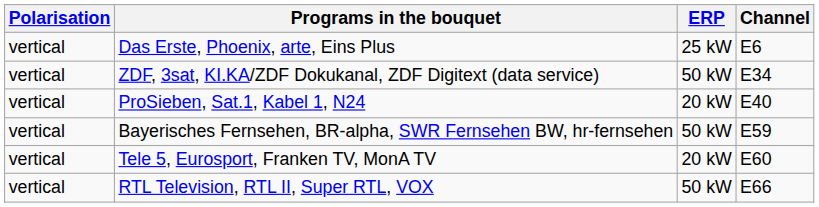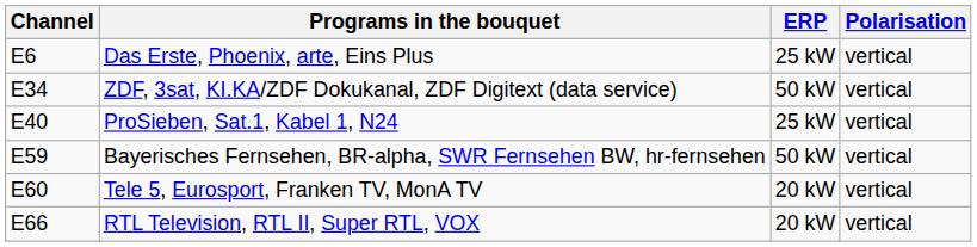 <table class="wikitable">
 <tr>
-<th><a href='#'>Polarisation</a></th>
+<th>Channel</th>
 <th>Programs in the bouquet</th>
 <th><a href='#'>ERP</a></th>
-<th>Channel</th>
+<th><a href='#'>Polarisation</a></th>
 </tr>
 <tr>
-<td>vertical</td>
+<td>E6</td>
 <td><a href='#'>Das Erste</a>, <a href='#'>Phoenix</a>, <a href='#'>arte</a>, Eins Plus</td>
 <td>25 kW</td>
-<td>E6</td>
+<td>vertical</td>
 </tr>
 <tr>
-<td>vertical</td>
+<td>E34</td>
 <td><a href='#'>ZDF</a>, <a href='#'>3sat</a>, <a href='#'>KI.KA</a>/ZDF Dokukanal, ZDF Digitext (data service)</td>
 <td>50 kW</td>
-<td>E34</td>
+<td>vertical</td>
 </tr>
 <tr>
+<td>E40</td>
+<td><a href='#'>ProSieben</a>, <a href='#'>Sat.1</a>, <a href='#'>Kabel 1</a>, <a href='#'>N24</a></td>
+<td>25 kW</td>
 <td>vertical</td>
-<td><a href='#'>ProSieben</a>, <a href='#'>Sat.1</a>, <a href='#'>Kabel 1</a>, <a href='#'>N24</a></td>
-<td>20 kW</td>
-<td>E40</td>
 </tr>
 <tr>
-<td>vertical</td>
+<td>E59</td>
 <td>Bayerisches Fernsehen, BR-alpha, <a href='#'>SWR Fernsehen</a> BW, hr-fernsehen</td>
 <td>50 kW</td>
-<td>E59</td>
+<td>vertical</td>
 </tr>
 <tr>
-<td>vertical</td>
+<td>E60</td>
 <td><a href='#'>Tele 5</a>, <a href='#'>Eurosport</a>, Franken TV, MonA TV</td>
 <td>20 kW</td>
-<td>E60</td>
+<td>vertical</td>
 </tr>
 <tr>
+<td>E66</td>
+<td><a href='#'>RTL Television</a>, <a href='#'>RTL II</a>, <a href='#'>Super RTL</a>, <a href='#'>VOX</a></td>
+<td>20 kW</td>
 <td>vertical</td>
-<td><a href='#'>RTL Television</a>, <a href='#'>RTL II</a>, <a href='#'>Super RTL</a>, <a href='#'>VOX</a></td>
-<td>50 kW</td>
-<td>E66</td>
 </tr>
 </table>
